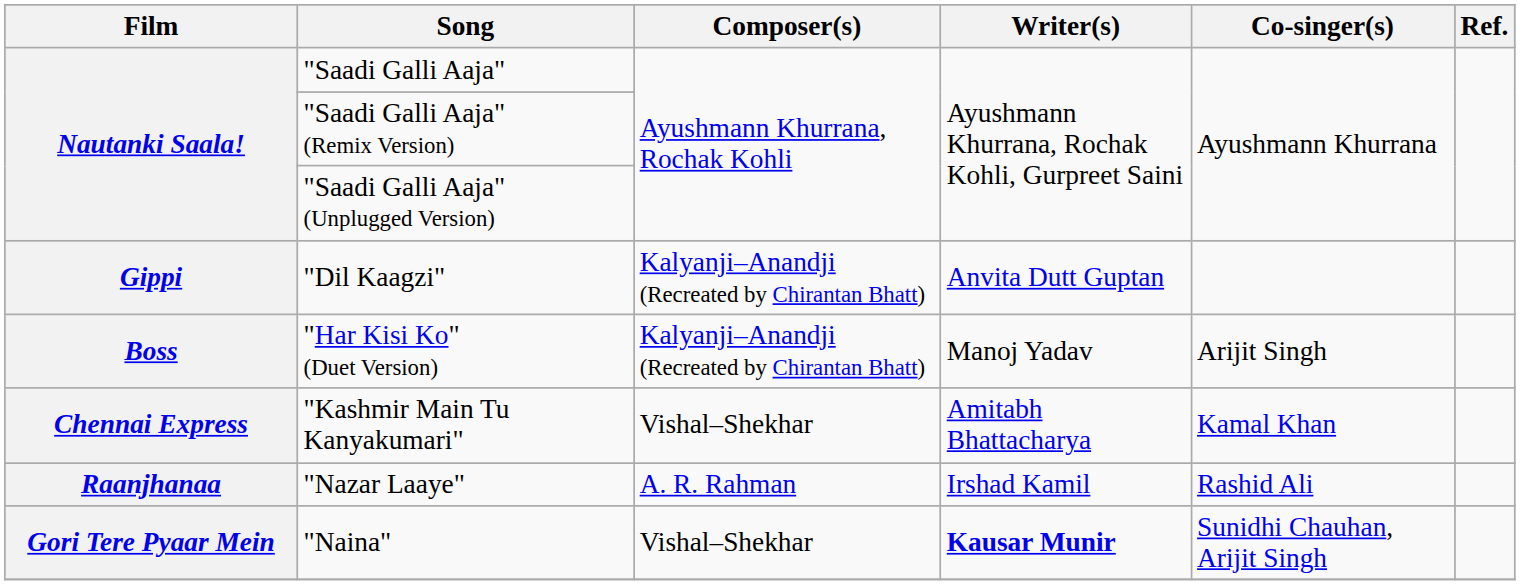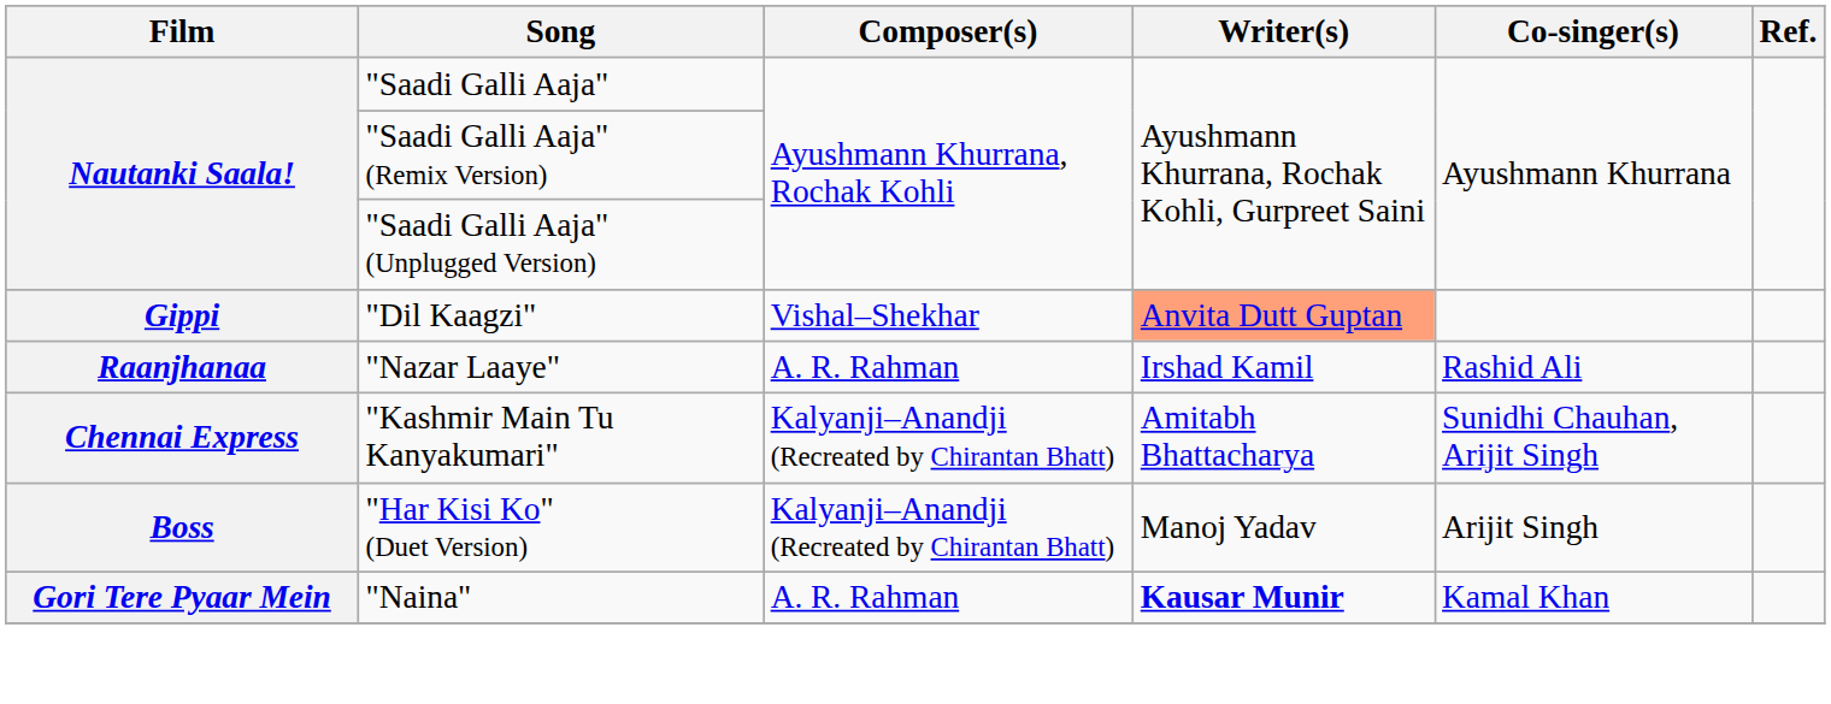 <table class="wikitable plainrowheaders" width="100%" textcolor:#000;">
 <tr>
 <th scope="col" width=20%><strong>Film</strong></th>
 <th scope="col" width=23%><strong>Song</strong></th>
 <th scope="col" width=21%><strong>Composer(s)</strong></th>
 <th scope="col" width=17%><strong>Writer(s)</strong></th>
 <th scope="col" width=18%><strong>Co-singer(s)</strong></th>
 <th scope="col" width=1%><strong>Ref.</strong></th>
 </tr>
 <tr>
 <th scope="row" rowspan="3"><em><a href='#'>Nautanki Saala!</a></em></th>
 <td>"Saadi Galli Aaja"</td>
 <td rowspan="3"><a href='#'>Ayushmann Khurrana</a>, <a href='#'>Rochak Kohli</a></td>
 <td rowspan="3">Ayushmann Khurrana, Rochak Kohli, Gurpreet Saini</td>
 <td rowspan="3">Ayushmann Khurrana</td>
 <td rowspan="3"></td>
 </tr>
 <tr>
 <td>"Saadi Galli Aaja"<br><small>(Remix Version)</small></td>
 </tr>
 <tr>
 <td>"Saadi Galli Aaja"<br><small>(Unplugged Version)</small></td>
 </tr>
 <tr>
 <th scope="row"><em><a href='#'>Gippi</a></em></th>
 <td>"Dil Kaagzi"</td>
+<td><a href='#'>Vishal–Shekhar</a></td>
+<td style="background: lightsalmon;"><a href='#'>Anvita Dutt Guptan</a></td>
+<td></td>
+<td></td>
+</tr>
+<tr>
+<th scope="row"><em><a href='#'>Raanjhanaa</a></em></th>
+<td>"Nazar Laaye"</td>
+<td><a href='#'>A. R. Rahman</a></td>
+<td><a href='#'>Irshad Kamil</a></td>
+<td><a href='#'>Rashid Ali</a></td>
+<td></td>
+</tr>
+<tr>
+<th scope="row"><em><a href='#'>Chennai Express</a></em></th>
+<td>"Kashmir Main Tu Kanyakumari"</td>
 <td><a href='#'>Kalyanji–Anandji</a><br><small>(Recreated by <a href='#'>Chirantan Bhatt</a>)</small></td>
-<td><a href='#'>Anvita Dutt Guptan</a></td>
-<td></td>
+<td><a href='#'>Amitabh Bhattacharya</a></td>
+<td><a href='#'>Sunidhi Chauhan</a>, <a href='#'>Arijit Singh</a></td>
 <td></td>
 </tr>
 <tr>
 <th scope="row"><em><a href='#'>Boss</a></em></th>
 <td>"<a href='#'>Har Kisi Ko</a>"<br><small>(Duet Version)</small></td>
 <td><a href='#'>Kalyanji–Anandji</a><br><small>(Recreated by <a href='#'>Chirantan Bhatt</a>)</small></td>
 <td>Manoj Yadav</td>
 <td>Arijit Singh</td>
 <td></td>
 </tr>
 <tr>
-<th scope="row"><em><a href='#'>Chennai Express</a></em></th>
-<td>"Kashmir Main Tu Kanyakumari"</td>
-<td>Vishal–Shekhar</td>
-<td><a href='#'>Amitabh Bhattacharya</a></td>
-<td><a href='#'>Kamal Khan</a></td>
-<td></td>
-</tr>
-<tr>
-<th scope="row"><em><a href='#'>Raanjhanaa</a></em></th>
-<td>"Nazar Laaye"</td>
-<td><a href='#'>A. R. Rahman</a></td>
-<td><a href='#'>Irshad Kamil</a></td>
-<td><a href='#'>Rashid Ali</a></td>
-<td></td>
-</tr>
-<tr>
 <th scope="row"><em><a href='#'>Gori Tere Pyaar Mein</a></em></th>
 <td>"Naina"</td>
-<td>Vishal–Shekhar</td>
+<td><a href='#'>A. R. Rahman</a></td>
 <td><strong><a href='#'>Kausar Munir</a></strong></td>
-<td><a href='#'>Sunidhi Chauhan</a>, <a href='#'>Arijit Singh</a></td>
+<td><a href='#'>Kamal Khan</a></td>
 <td></td>
 </tr>
 <tr>
 </tr>
 </table>
